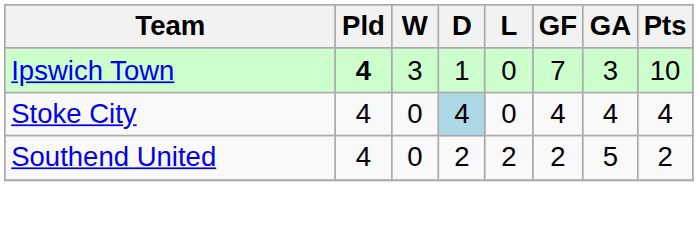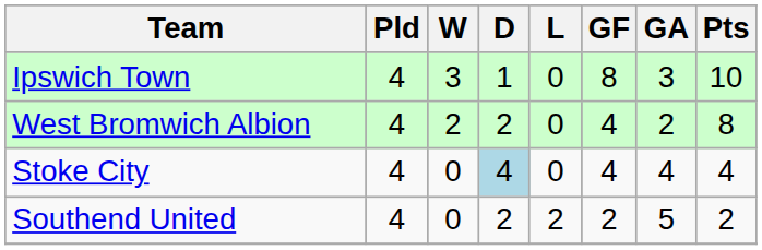 <table class="wikitable" style="text-align: center;">
 <tr>
 <th width="185">Team</th>
 <th width="20">Pld</th>
 <th width="20">W</th>
 <th width="20">D</th>
 <th width="20">L</th>
 <th width="20">GF</th>
 <th width="20">GA</th>
 <th width="20">Pts</th>
 </tr>
 <tr style="background: #ccffcc;">
 <td align="left"><a href='#'>Ipswich Town</a></td>
-<td><strong>4</strong></td>
+<td>4</td>
 <td>3</td>
 <td>1</td>
 <td>0</td>
-<td>7</td>
+<td>8</td>
 <td>3</td>
 <td>10</td>
+</tr>
+<tr style="background: #ccffcc;">
+<td align="left"><a href='#'>West Bromwich Albion</a></td>
+<td>4</td>
+<td>2</td>
+<td>2</td>
+<td>0</td>
+<td>4</td>
+<td>2</td>
+<td>8</td>
 </tr>
 <tr>
 <td align="left"><a href='#'>Stoke City</a></td>
 <td>4</td>
 <td>0</td>
 <td style="background: lightblue;">4</td>
 <td>0</td>
 <td>4</td>
 <td>4</td>
 <td>4</td>
 </tr>
 <tr>
 <td align="left"><a href='#'>Southend United</a></td>
 <td>4</td>
 <td>0</td>
 <td>2</td>
 <td>2</td>
 <td>2</td>
 <td>5</td>
 <td>2</td>
 </tr>
 <tr>
 </tr>
 </table>
